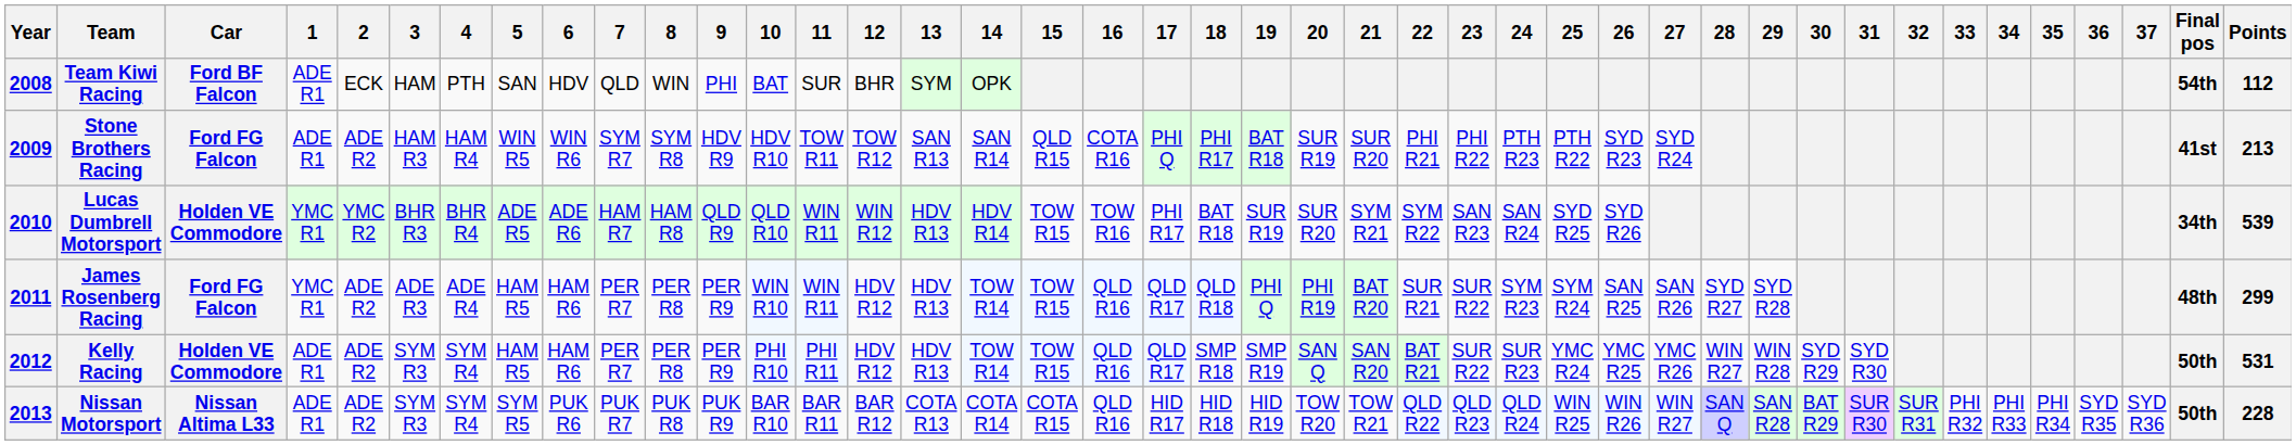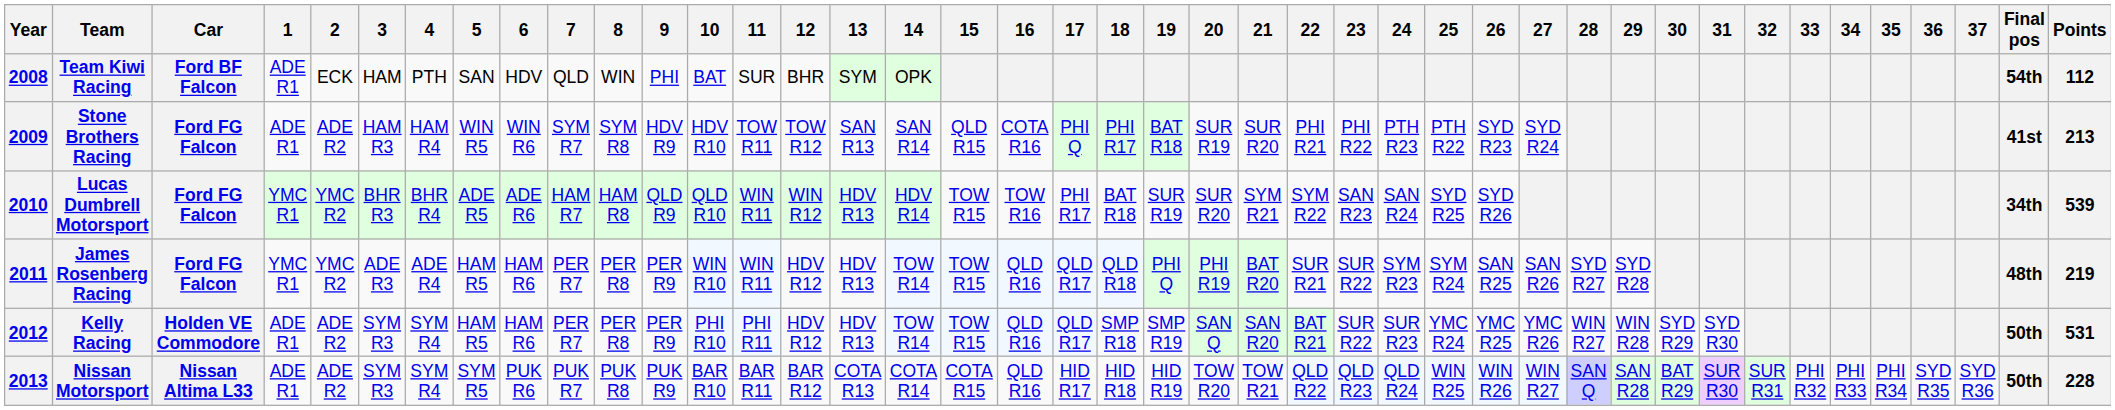 <table class="wikitable" style="text-align:center; font-size:87%">
 <tr>
 <th>Year</th>
 <th>Team</th>
 <th>Car</th>
 <th>1</th>
 <th>2</th>
 <th>3</th>
 <th>4</th>
 <th>5</th>
 <th>6</th>
 <th>7</th>
 <th>8</th>
 <th>9</th>
 <th>10</th>
 <th>11</th>
 <th>12</th>
 <th>13</th>
 <th>14</th>
 <th>15</th>
 <th>16</th>
 <th>17</th>
 <th>18</th>
 <th>19</th>
 <th>20</th>
 <th>21</th>
 <th>22</th>
 <th>23</th>
 <th>24</th>
 <th>25</th>
 <th>26</th>
 <th>27</th>
 <th>28</th>
 <th>29</th>
 <th>30</th>
 <th>31</th>
 <th>32</th>
 <th>33</th>
 <th>34</th>
 <th>35</th>
 <th>36</th>
 <th>37</th>
 <th>Final pos</th>
 <th>Points</th>
 </tr>
 <tr>
 <th><a href='#'>2008</a></th>
 <th><a href='#'>Team Kiwi Racing</a></th>
 <th><a href='#'>Ford BF Falcon</a></th>
 <td><a href='#'>ADE <br> R1</a></td>
 <td>ECK</td>
 <td>HAM</td>
 <td>PTH</td>
 <td>SAN</td>
 <td>HDV</td>
 <td>QLD</td>
 <td>WIN</td>
 <td><a href='#'>PHI</a></td>
 <td><a href='#'>BAT</a></td>
 <td>SUR</td>
 <td>BHR</td>
 <td style="background:#dfffdf;">SYM <br></td>
 <td style="background:#dfffdf;">OPK <br></td>
 <th></th>
 <th></th>
 <th></th>
 <th></th>
 <th></th>
 <th></th>
 <th></th>
 <th></th>
 <th></th>
 <th></th>
 <th></th>
 <th></th>
 <th></th>
 <th></th>
 <th></th>
 <th></th>
 <th></th>
 <th></th>
 <th></th>
 <th></th>
 <th></th>
 <th></th>
 <th></th>
 <th>54th</th>
 <th>112</th>
 </tr>
 <tr>
 <th><a href='#'>2009</a></th>
 <th><a href='#'>Stone Brothers Racing</a></th>
 <th><a href='#'>Ford FG Falcon</a></th>
 <td><a href='#'>ADE <br> R1</a></td>
 <td><a href='#'>ADE <br> R2</a></td>
 <td><a href='#'>HAM <br> R3</a></td>
 <td><a href='#'>HAM <br> R4</a></td>
 <td><a href='#'>WIN <br> R5</a></td>
 <td><a href='#'>WIN <br> R6</a></td>
 <td><a href='#'>SYM <br> R7</a></td>
 <td><a href='#'>SYM <br> R8</a></td>
 <td><a href='#'>HDV <br> R9</a></td>
 <td><a href='#'>HDV <br> R10</a></td>
 <td><a href='#'>TOW <br> R11</a></td>
 <td><a href='#'>TOW <br> R12</a></td>
 <td><a href='#'>SAN <br> R13</a></td>
 <td><a href='#'>SAN <br> R14</a></td>
 <td><a href='#'>QLD <br> R15</a></td>
 <td><a href='#'>COTA <br> R16</a></td>
 <td style="background:#dfffdf;"><a href='#'>PHI <br> Q</a><br></td>
 <td style="background:#dfffdf;"><a href='#'>PHI <br> R17</a><br></td>
 <td style="background:#dfffdf;"><a href='#'>BAT <br> R18</a><br></td>
 <td><a href='#'>SUR <br> R19</a></td>
 <td><a href='#'>SUR <br> R20</a></td>
 <td><a href='#'>PHI <br> R21</a></td>
 <td><a href='#'>PHI <br> R22</a></td>
 <td><a href='#'>PTH <br> R23</a></td>
 <td><a href='#'>PTH <br> R22</a></td>
 <td><a href='#'>SYD <br> R23</a></td>
 <td><a href='#'>SYD <br> R24</a></td>
 <th></th>
 <th></th>
 <th></th>
 <th></th>
 <th></th>
 <th></th>
 <th></th>
 <th></th>
 <th></th>
 <th></th>
 <th>41st</th>
 <th>213</th>
 </tr>
 <tr>
 <th><a href='#'>2010</a></th>
 <th><a href='#'>Lucas Dumbrell Motorsport</a></th>
-<th><a href='#'>Holden VE Commodore</a></th>
+<th><a href='#'>Ford FG Falcon</a></th>
 <td style="background:#dfffdf;"><a href='#'>YMC <br> R1</a><br></td>
 <td style="background:#dfffdf;"><a href='#'>YMC <br> R2</a><br></td>
 <td style="background:#dfffdf;"><a href='#'>BHR <br> R3</a><br></td>
 <td style="background:#dfffdf;"><a href='#'>BHR <br> R4</a><br></td>
 <td style="background:#dfffdf;"><a href='#'>ADE <br> R5</a><br></td>
 <td style="background:#dfffdf;"><a href='#'>ADE <br> R6</a><br></td>
 <td style="background:#dfffdf;"><a href='#'>HAM <br> R7</a><br></td>
 <td style="background:#dfffdf;"><a href='#'>HAM <br> R8</a><br></td>
 <td style="background:#dfffdf;"><a href='#'>QLD <br> R9</a><br></td>
 <td style="background:#dfffdf;"><a href='#'>QLD <br> R10</a><br></td>
 <td style="background:#dfffdf;"><a href='#'>WIN <br> R11</a><br></td>
 <td style="background:#dfffdf;"><a href='#'>WIN <br> R12</a><br></td>
 <td style="background:#dfffdf;"><a href='#'>HDV <br> R13</a><br></td>
 <td style="background:#dfffdf;"><a href='#'>HDV <br> R14</a><br></td>
 <td><a href='#'>TOW <br> R15</a></td>
 <td><a href='#'>TOW <br> R16</a></td>
 <td><a href='#'>PHI <br> R17</a></td>
 <td><a href='#'>BAT <br> R18</a></td>
 <td><a href='#'>SUR <br> R19</a></td>
 <td><a href='#'>SUR <br> R20</a></td>
 <td><a href='#'>SYM <br> R21</a></td>
 <td><a href='#'>SYM <br> R22</a></td>
 <td><a href='#'>SAN <br> R23</a></td>
 <td><a href='#'>SAN <br> R24</a></td>
 <td><a href='#'>SYD <br> R25</a></td>
 <td><a href='#'>SYD <br> R26</a></td>
 <th></th>
 <th></th>
 <th></th>
 <th></th>
 <th></th>
 <th></th>
 <th></th>
 <th></th>
 <th></th>
 <th></th>
 <th></th>
 <th>34th</th>
 <th>539</th>
 </tr>
 <tr>
 <th><a href='#'>2011</a></th>
 <th><a href='#'>James Rosenberg Racing</a></th>
 <th><a href='#'>Ford FG Falcon</a></th>
 <td><a href='#'>YMC <br> R1</a></td>
-<td><a href='#'>ADE <br> R2</a></td>
+<td><a href='#'>YMC <br> R2</a></td>
 <td><a href='#'>ADE <br> R3</a></td>
 <td><a href='#'>ADE <br> R4</a></td>
 <td><a href='#'>HAM <br> R5</a></td>
 <td><a href='#'>HAM <br> R6</a></td>
 <td><a href='#'>PER <br> R7</a></td>
 <td><a href='#'>PER <br> R8</a></td>
 <td><a href='#'>PER <br> R9</a></td>
 <td style="background:#F1F8FF;"><a href='#'>WIN <br> R10</a><br></td>
 <td style="background:#F1F8FF;"><a href='#'>WIN <br> R11</a><br></td>
 <td><a href='#'>HDV <br> R12</a></td>
 <td><a href='#'>HDV <br> R13</a></td>
 <td style="background:#F1F8FF;"><a href='#'>TOW <br> R14</a><br></td>
 <td style="background:#F1F8FF;"><a href='#'>TOW <br> R15</a><br></td>
 <td style="background:#F1F8FF;"><a href='#'>QLD <br> R16</a><br></td>
 <td style="background:#F1F8FF;"><a href='#'>QLD <br> R17</a><br></td>
 <td style="background:#F1F8FF;"><a href='#'>QLD <br> R18</a><br></td>
 <td style="background:#dfffdf;"><a href='#'>PHI <br> Q</a><br></td>
 <td style="background:#dfffdf;"><a href='#'>PHI <br> R19</a><br></td>
 <td style="background:#dfffdf;"><a href='#'>BAT <br> R20</a><br></td>
 <td><a href='#'>SUR <br> R21</a></td>
 <td><a href='#'>SUR <br> R22</a></td>
 <td><a href='#'>SYM <br> R23</a></td>
 <td><a href='#'>SYM <br> R24</a></td>
 <td><a href='#'>SAN <br> R25</a></td>
 <td><a href='#'>SAN <br> R26</a></td>
 <td><a href='#'>SYD <br> R27</a></td>
 <td><a href='#'>SYD <br> R28</a></td>
 <th></th>
 <th></th>
 <th></th>
 <th></th>
 <th></th>
 <th></th>
 <th></th>
 <th></th>
 <th>48th</th>
-<th>299</th>
+<th>219</th>
 </tr>
 <tr>
 <th><a href='#'>2012</a></th>
 <th><a href='#'>Kelly Racing</a></th>
 <th><a href='#'>Holden VE Commodore</a></th>
 <td><a href='#'>ADE <br> R1</a></td>
 <td><a href='#'>ADE <br> R2</a></td>
 <td><a href='#'>SYM <br> R3</a></td>
 <td><a href='#'>SYM <br> R4</a></td>
 <td><a href='#'>HAM <br> R5</a></td>
 <td><a href='#'>HAM <br> R6</a></td>
 <td><a href='#'>PER <br> R7</a></td>
 <td><a href='#'>PER <br> R8</a></td>
 <td><a href='#'>PER <br> R9</a></td>
 <td style="background:#F1F8FF;"><a href='#'>PHI <br> R10</a><br></td>
 <td style="background:#F1F8FF;"><a href='#'>PHI <br> R11</a><br></td>
 <td><a href='#'>HDV <br> R12</a></td>
 <td><a href='#'>HDV <br> R13</a></td>
 <td style="background:#F1F8FF;"><a href='#'>TOW <br> R14</a><br></td>
 <td style="background:#F1F8FF;"><a href='#'>TOW <br> R15</a><br></td>
 <td style="background:#F1F8FF;"><a href='#'>QLD <br> R16</a><br></td>
 <td style="background:#F1F8FF;"><a href='#'>QLD <br> R17</a><br></td>
 <td><a href='#'>SMP <br> R18</a></td>
 <td><a href='#'>SMP <br> R19</a></td>
 <td style="background:#dfffdf;"><a href='#'>SAN <br> Q</a><br></td>
 <td style="background:#dfffdf;"><a href='#'>SAN <br> R20</a><br></td>
 <td style="background:#dfffdf;"><a href='#'>BAT <br> R21</a><br></td>
 <td><a href='#'>SUR <br> R22</a></td>
 <td><a href='#'>SUR <br> R23</a></td>
 <td><a href='#'>YMC <br> R24</a></td>
 <td><a href='#'>YMC <br> R25</a></td>
 <td><a href='#'>YMC <br> R26</a></td>
 <td><a href='#'>WIN <br> R27</a></td>
 <td><a href='#'>WIN <br> R28</a></td>
 <td><a href='#'>SYD <br> R29</a></td>
 <td><a href='#'>SYD <br> R30</a></td>
 <th></th>
 <th></th>
 <th></th>
 <th></th>
 <th></th>
 <th></th>
 <th>50th</th>
 <th>531</th>
 </tr>
 <tr>
 <th><a href='#'>2013</a></th>
 <th><a href='#'>Nissan Motorsport</a></th>
 <th><a href='#'>Nissan Altima L33</a></th>
 <td><a href='#'>ADE <br> R1</a></td>
 <td><a href='#'>ADE <br> R2</a></td>
 <td><a href='#'>SYM <br> R3</a></td>
 <td><a href='#'>SYM <br> R4</a></td>
 <td><a href='#'>SYM <br> R5</a></td>
 <td><a href='#'>PUK <br> R6</a></td>
 <td><a href='#'>PUK <br> R7</a></td>
 <td><a href='#'>PUK <br> R8</a></td>
 <td><a href='#'>PUK <br> R9</a></td>
 <td><a href='#'>BAR <br> R10</a></td>
 <td><a href='#'>BAR <br> R11</a></td>
 <td><a href='#'>BAR <br> R12</a></td>
 <td><a href='#'>COTA <br> R13</a></td>
 <td><a href='#'>COTA <br> R14</a></td>
 <td><a href='#'>COTA <br> R15</a></td>
 <td><a href='#'>QLD <br> R16</a></td>
 <td><a href='#'>HID <br> R17</a></td>
 <td><a href='#'>HID <br> R18</a></td>
 <td><a href='#'>HID <br> R19</a></td>
 <td><a href='#'>TOW <br> R20</a></td>
 <td><a href='#'>TOW <br> R21</a></td>
 <td style="background:#F1F8FF;"><a href='#'>QLD <br> R22</a><br></td>
 <td style="background:#F1F8FF;"><a href='#'>QLD <br> R23</a><br></td>
 <td style="background:#F1F8FF;"><a href='#'>QLD <br> R24</a><br></td>
 <td style="background:#F1F8FF;"><a href='#'>WIN <br> R25</a><br></td>
 <td style="background:#F1F8FF;"><a href='#'>WIN <br> R26</a><br></td>
 <td style="background:#F1F8FF;"><a href='#'>WIN <br> R27</a><br></td>
 <td style="background:#CFCFFF;"><a href='#'>SAN <br> Q</a><br></td>
 <td style="background:#DFFFDF;"><a href='#'>SAN <br> R28</a><br></td>
 <td style="background:#DFFFDF;"><a href='#'>BAT <br> R29</a><br></td>
 <td style="background:#EFCFFF;"><a href='#'>SUR <br> R30</a><br></td>
 <td style="background:#DFFFDF;"><a href='#'>SUR <br> R31</a><br></td>
 <td><a href='#'>PHI <br> R32</a></td>
 <td><a href='#'>PHI <br> R33</a></td>
 <td><a href='#'>PHI <br> R34</a></td>
 <td><a href='#'>SYD <br> R35</a></td>
 <td><a href='#'>SYD <br> R36</a></td>
 <th>50th</th>
 <th>228</th>
 </tr>
 </table>
